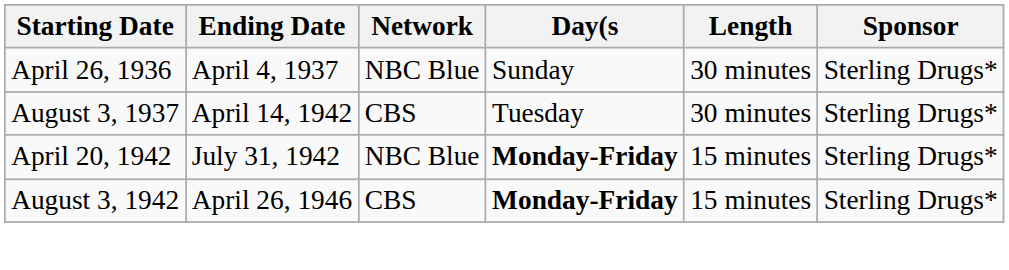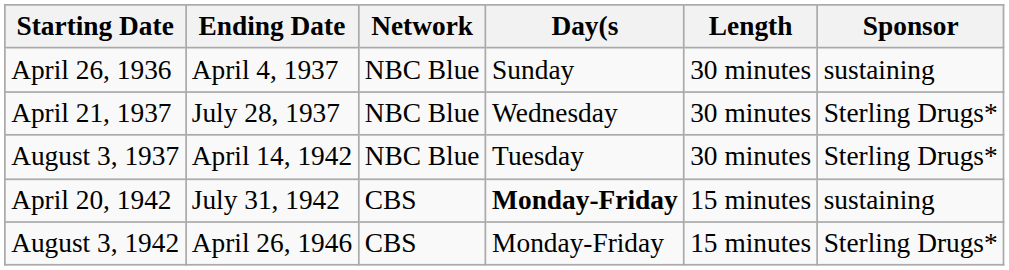 <table class="wikitable">
 <tr>
 <th>Starting Date</th>
 <th>Ending Date</th>
 <th>Network</th>
 <th>Day(s</th>
 <th>Length</th>
 <th>Sponsor</th>
 </tr>
 <tr>
 <td>April 26, 1936</td>
 <td>April 4, 1937</td>
 <td>NBC Blue</td>
 <td>Sunday</td>
 <td>30 minutes</td>
+<td>sustaining</td>
+</tr>
+<tr>
+<td>April 21, 1937</td>
+<td>July 28, 1937</td>
+<td>NBC Blue</td>
+<td>Wednesday</td>
+<td>30 minutes</td>
 <td>Sterling Drugs*</td>
 </tr>
 <tr>
 <td>August 3, 1937</td>
 <td>April 14, 1942</td>
-<td>CBS</td>
+<td>NBC Blue</td>
 <td>Tuesday</td>
 <td>30 minutes</td>
 <td>Sterling Drugs*</td>
 </tr>
 <tr>
 <td>April 20, 1942</td>
 <td>July 31, 1942</td>
-<td>NBC Blue</td>
+<td>CBS</td>
 <td><strong>Monday-Friday</strong></td>
 <td>15 minutes</td>
-<td>Sterling Drugs*</td>
+<td>sustaining</td>
 </tr>
 <tr>
 <td>August 3, 1942</td>
 <td>April 26, 1946</td>
 <td>CBS</td>
-<td><strong>Monday-Friday</strong></td>
+<td>Monday-Friday</td>
 <td>15 minutes</td>
 <td>Sterling Drugs*</td>
 </tr>
 </table>
